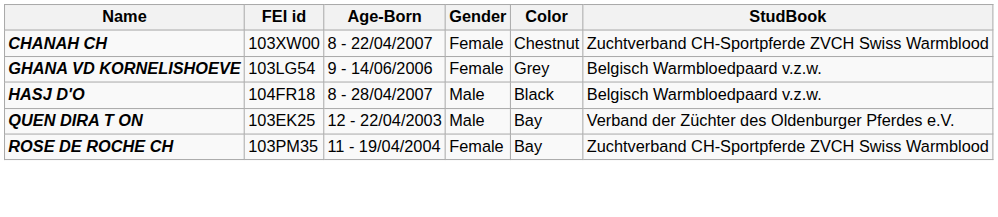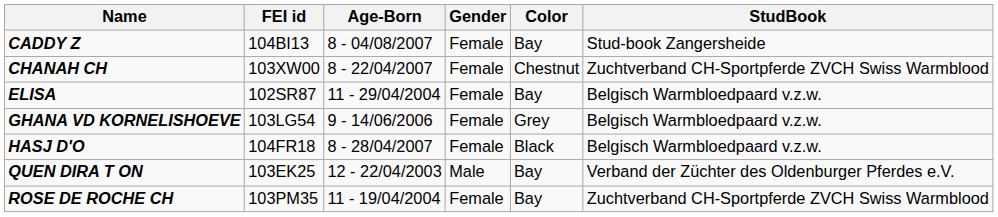 <table class="wikitable">
 <tr>
 <th>Name</th>
 <th>FEI id</th>
 <th>Age-Born</th>
 <th>Gender</th>
 <th>Color</th>
 <th>StudBook</th>
 </tr>
 <tr>
+<td><strong><em>CADDY Z</em></strong></td>
+<td>104BI13</td>
+<td>8 - 04/08/2007</td>
+<td>Female</td>
+<td>Bay</td>
+<td>Stud-book Zangersheide</td>
+</tr>
+<tr>
 <td><strong><em>CHANAH CH</em></strong></td>
 <td>103XW00</td>
 <td>8 - 22/04/2007</td>
 <td>Female</td>
 <td>Chestnut</td>
 <td>Zuchtverband CH-Sportpferde ZVCH Swiss Warmblood</td>
+</tr>
+<tr>
+<td><strong><em>ELISA</em></strong></td>
+<td>102SR87</td>
+<td>11 - 29/04/2004</td>
+<td>Female</td>
+<td>Bay</td>
+<td>Belgisch Warmbloedpaard v.z.w.</td>
 </tr>
 <tr>
 <td><strong><em>GHANA VD KORNELISHOEVE</em></strong></td>
 <td>103LG54</td>
 <td>9 - 14/06/2006</td>
 <td>Female</td>
 <td>Grey</td>
 <td>Belgisch Warmbloedpaard v.z.w.</td>
 </tr>
 <tr>
 <td><strong><em>HASJ D'O</em></strong></td>
 <td>104FR18</td>
 <td>8 - 28/04/2007</td>
-<td>Male</td>
+<td>Female</td>
 <td>Black</td>
 <td>Belgisch Warmbloedpaard v.z.w.</td>
 </tr>
 <tr>
 <td><strong><em>QUEN DIRA T ON</em></strong></td>
 <td>103EK25</td>
 <td>12 - 22/04/2003</td>
 <td>Male</td>
 <td>Bay</td>
 <td>Verband der Züchter des Oldenburger Pferdes e.V.</td>
 </tr>
 <tr>
 <td><strong><em>ROSE DE ROCHE CH</em></strong></td>
 <td>103PM35</td>
 <td>11 - 19/04/2004</td>
 <td>Female</td>
 <td>Bay</td>
 <td>Zuchtverband CH-Sportpferde ZVCH Swiss Warmblood</td>
 </tr>
 </table>
